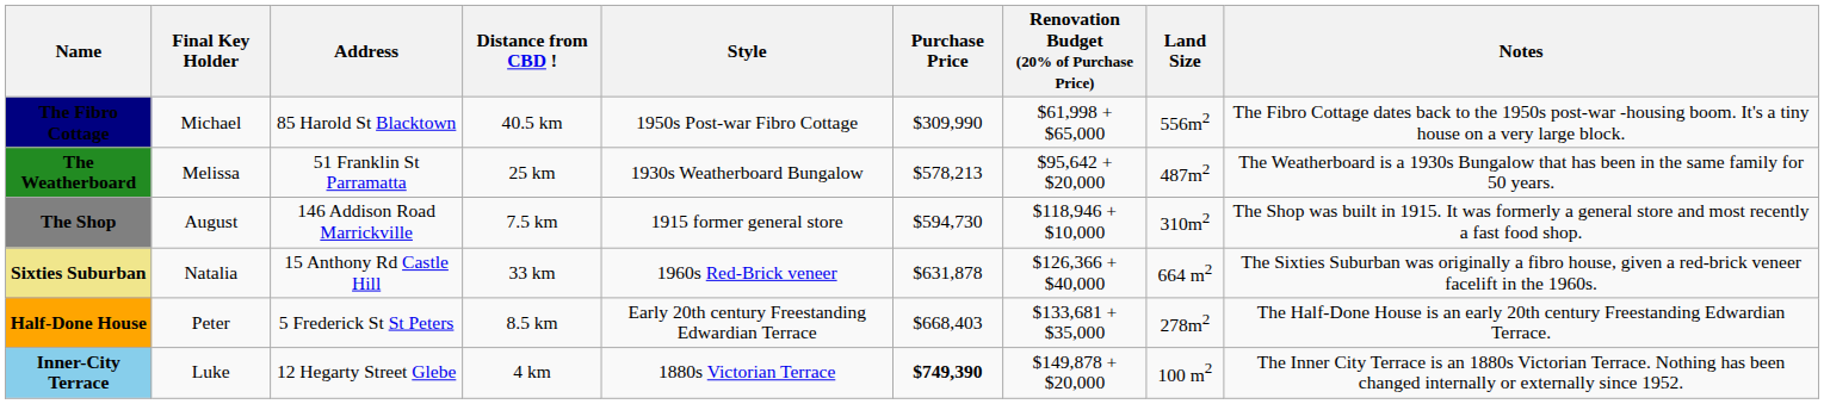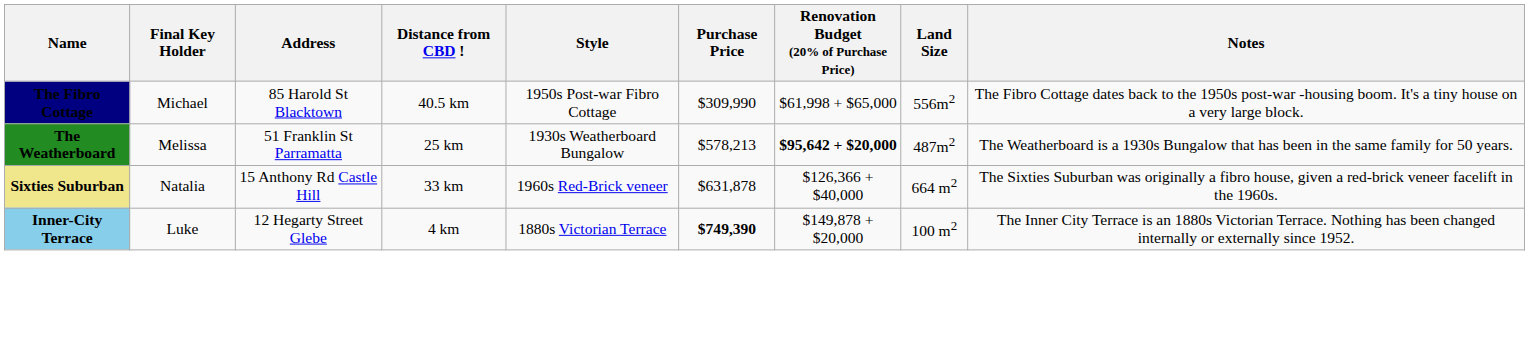 <table class="wikitable plainrowheaders" style="text-align:center">
 <tr>
 <th>Name</th>
 <th>Final Key Holder</th>
 <th>Address</th>
 <th>Distance from <a href='#'>CBD</a> !</th>
 <th>Style</th>
 <th>Purchase Price</th>
 <th>Renovation Budget<br><small>(20% of Purchase Price)</small></th>
 <th>Land Size</th>
 <th>Notes</th>
 </tr>
 <tr>
 <td bgcolor="navy"><span><strong>The Fibro Cottage</strong></span></td>
 <td>Michael</td>
 <td>85 Harold St <a href='#'>Blacktown</a></td>
 <td>40.5 km</td>
 <td>1950s Post-war Fibro Cottage</td>
 <td>$309,990</td>
 <td>$61,998 + $65,000</td>
 <td>556m<sup>2</sup></td>
 <td>The Fibro Cottage dates back to the 1950s post-war -housing boom. It's a tiny house on a very large block.</td>
 </tr>
 <tr>
 <td bgcolor="forestgreen"><span><strong>The Weatherboard</strong></span></td>
 <td>Melissa</td>
 <td>51 Franklin St <a href='#'>Parramatta</a></td>
 <td>25 km</td>
 <td>1930s Weatherboard Bungalow</td>
 <td>$578,213</td>
-<td>$95,642 + $20,000</td>
+<td><strong>$95,642 + $20,000</strong></td>
 <td>487m<sup>2</sup></td>
 <td>The Weatherboard is a 1930s Bungalow that has been in the same family for 50 years.</td>
-</tr>
-<tr>
-<td bgcolor="grey"><span><strong>The Shop</strong></span></td>
-<td>August</td>
-<td>146 Addison Road <a href='#'>Marrickville</a></td>
-<td>7.5 km</td>
-<td>1915 former general store</td>
-<td>$594,730</td>
-<td>$118,946 + $10,000</td>
-<td>310m<sup>2</sup></td>
-<td>The Shop was built in 1915. It was formerly a general store and most recently a fast food shop.</td>
 </tr>
 <tr>
 <td bgcolor="khaki"><strong>Sixties Suburban</strong></td>
 <td>Natalia</td>
 <td>15 Anthony Rd <a href='#'>Castle Hill</a></td>
 <td>33 km</td>
 <td>1960s <a href='#'>Red-Brick veneer</a></td>
 <td>$631,878</td>
 <td>$126,366 + $40,000</td>
 <td>664 m<sup>2</sup></td>
 <td>The Sixties Suburban was originally a fibro house, given a red-brick veneer facelift in the 1960s.</td>
 </tr>
 <tr>
-<td bgcolor="orange"><strong>Half-Done House</strong></td>
-<td>Peter</td>
-<td>5 Frederick St <a href='#'>St Peters</a></td>
-<td>8.5 km</td>
-<td>Early 20th century Freestanding Edwardian Terrace</td>
-<td>$668,403</td>
-<td>$133,681 + $35,000</td>
-<td>278m<sup>2</sup></td>
-<td>The Half-Done House is an early 20th century Freestanding Edwardian Terrace.</td>
-</tr>
-<tr>
 <td bgcolor="skyblue"><strong>Inner-City Terrace</strong></td>
 <td>Luke</td>
 <td>12 Hegarty Street <a href='#'>Glebe</a></td>
 <td>4 km</td>
 <td>1880s <a href='#'>Victorian Terrace</a></td>
 <td><strong>$749,390</strong></td>
 <td>$149,878 + $20,000</td>
 <td>100 m<sup>2</sup></td>
 <td>The Inner City Terrace is an 1880s Victorian Terrace. Nothing has been changed internally or externally since 1952.</td>
 </tr>
 </table>
